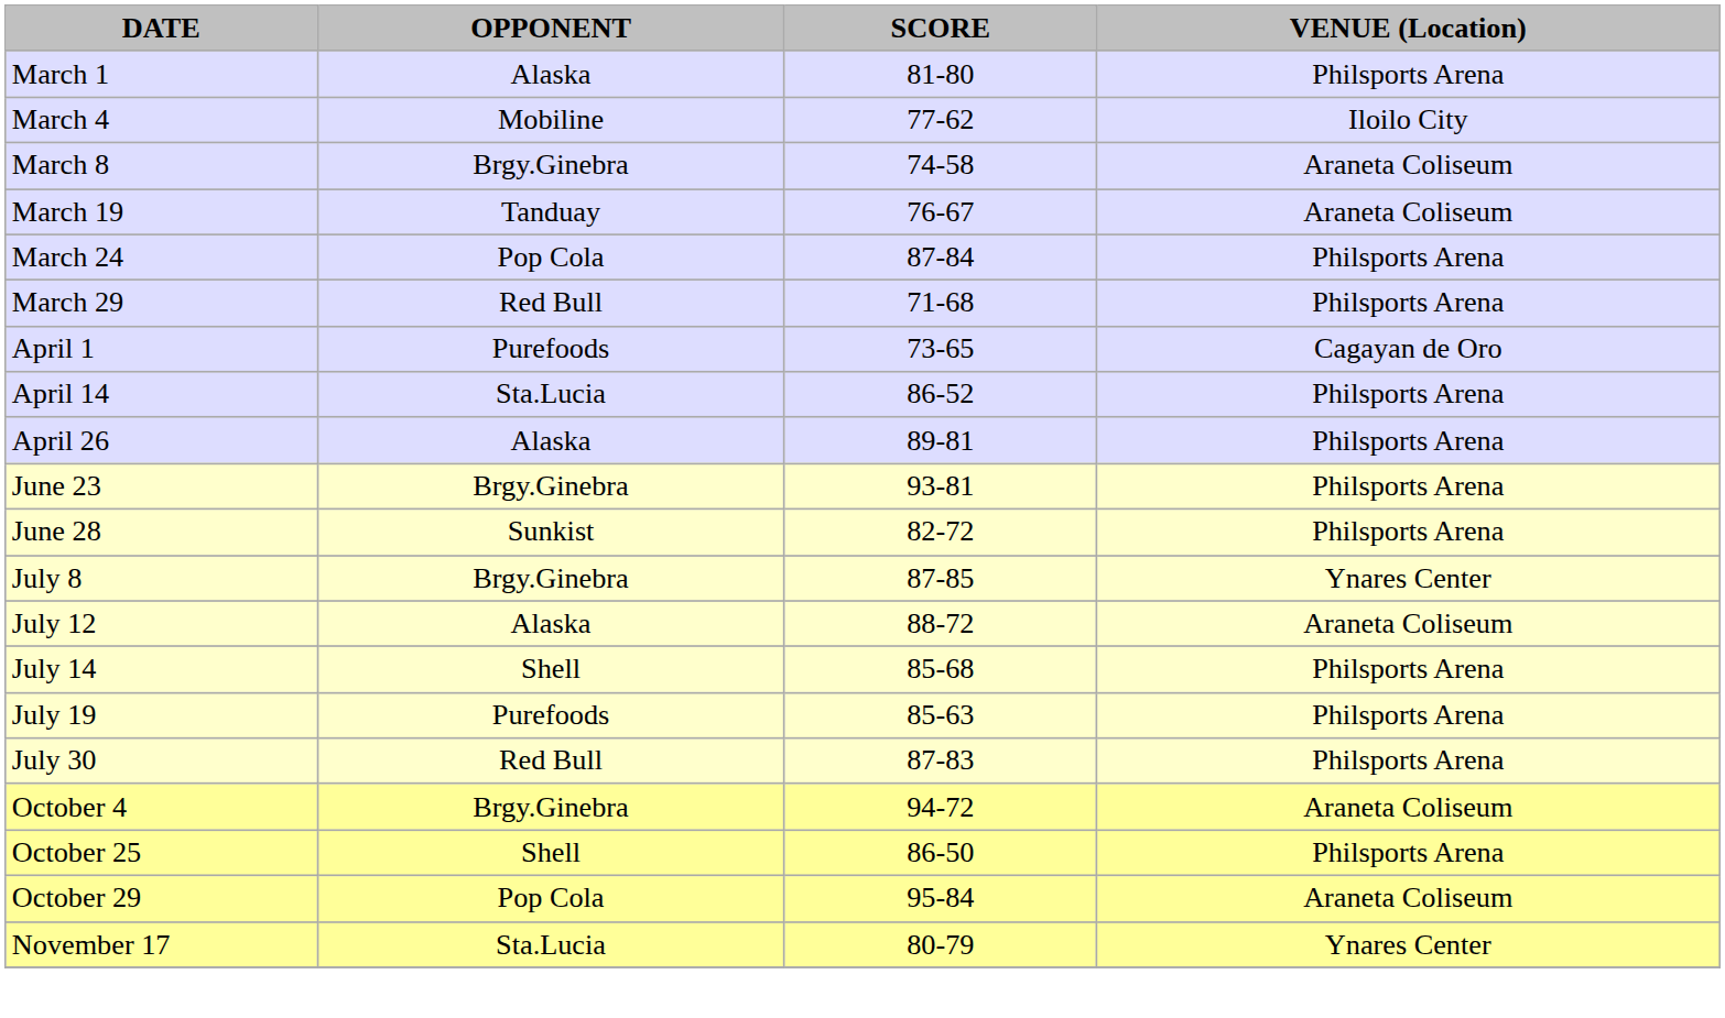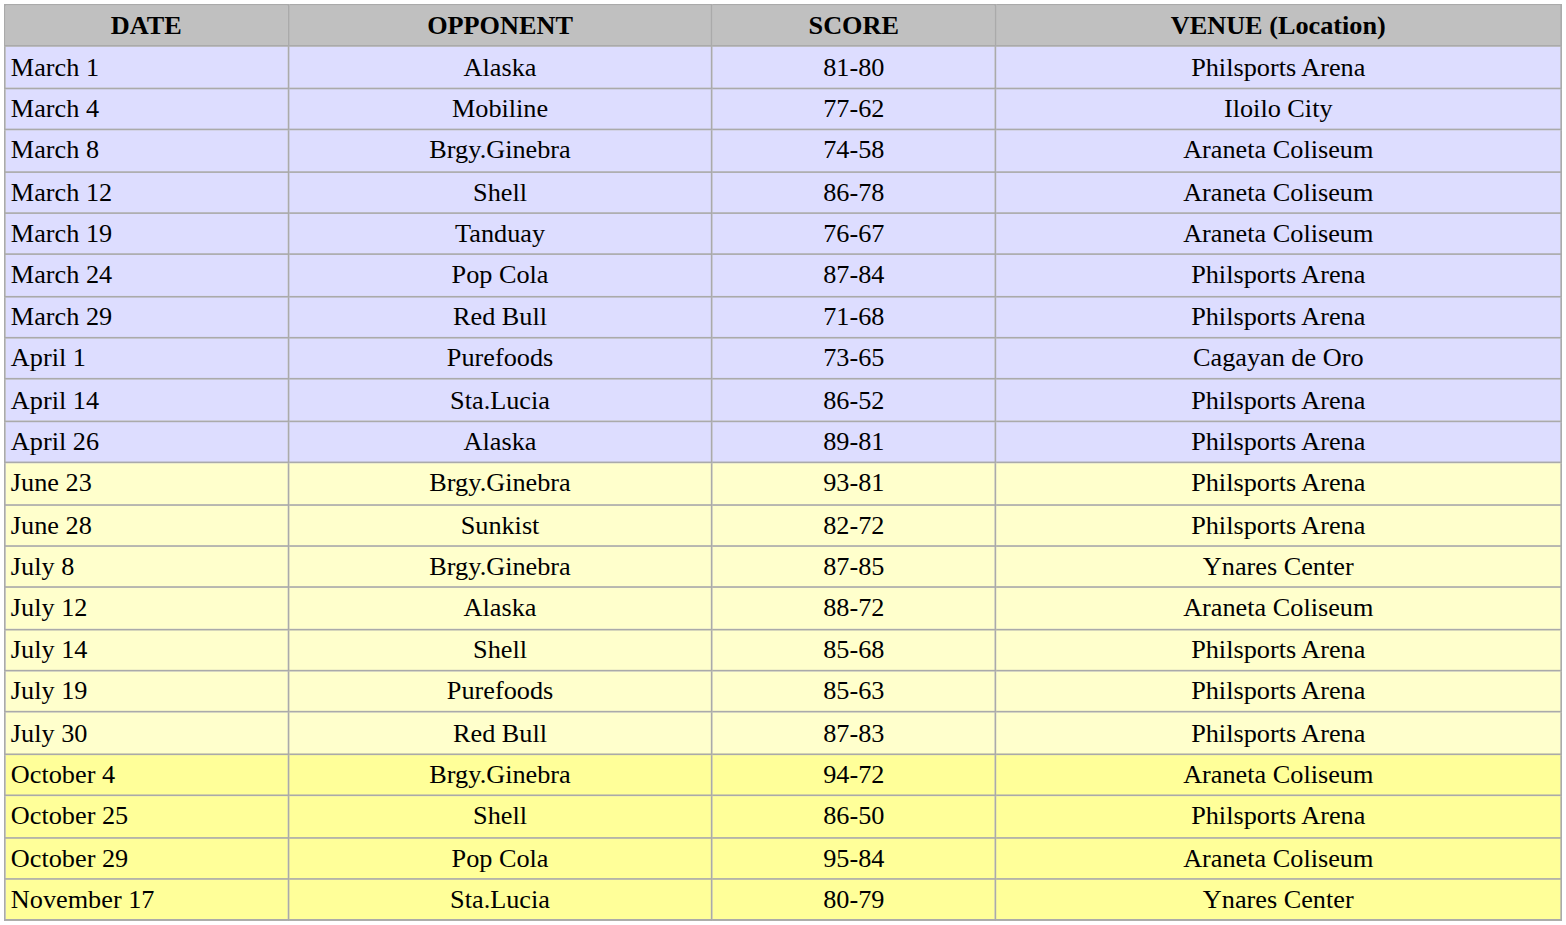 <table class="wikitable" border="1">
 <tr>
 <th style="background:#C0C0C0;" width="10%"><strong>DATE</strong></th>
 <th style="background:#C0C0C0;" width="15%"><strong>OPPONENT</strong></th>
 <th style="background:#C0C0C0;" width="10%"><strong>SCORE</strong></th>
 <th style="background:#C0C0C0;" width="20%"><strong>VENUE (Location)</strong></th>
 </tr>
 <tr bgcolor=#DDDDFF>
 <td>March 1</td>
 <td align=center>Alaska</td>
 <td align=center>81-80 </td>
 <td align=center>Philsports Arena</td>
 </tr>
 <tr bgcolor=#DDDDFF>
 <td>March 4</td>
 <td align=center>Mobiline</td>
 <td align=center>77-62</td>
 <td align=center>Iloilo City</td>
 </tr>
 <tr bgcolor=#DDDDFF>
 <td>March 8</td>
 <td align=center>Brgy.Ginebra</td>
 <td align=center>74-58</td>
+<td align=center>Araneta Coliseum</td>
+</tr>
+<tr bgcolor=#DDDDFF>
+<td>March 12</td>
+<td align=center>Shell</td>
+<td align=center>86-78</td>
 <td align=center>Araneta Coliseum</td>
 </tr>
 <tr bgcolor=#DDDDFF>
 <td>March 19</td>
 <td align=center>Tanduay</td>
 <td align=center>76-67 </td>
 <td align=center>Araneta Coliseum</td>
 </tr>
 <tr bgcolor=#DDDDFF>
 <td>March 24</td>
 <td align=center>Pop Cola</td>
 <td align=center>87-84</td>
 <td align=center>Philsports Arena</td>
 </tr>
 <tr bgcolor=#DDDDFF>
 <td>March 29</td>
 <td align=center>Red Bull</td>
 <td align=center>71-68 </td>
 <td align=center>Philsports Arena</td>
 </tr>
 <tr bgcolor=#DDDDFF>
 <td>April 1</td>
 <td align=center>Purefoods</td>
 <td align=center>73-65</td>
 <td align=center>Cagayan de Oro</td>
 </tr>
 <tr bgcolor=#DDDDFF>
 <td>April 14</td>
 <td align=center>Sta.Lucia</td>
 <td align=center>86-52</td>
 <td align=center>Philsports Arena</td>
 </tr>
 <tr bgcolor=#DDDDFF>
 <td>April 26</td>
 <td align=center>Alaska</td>
 <td align=center>89-81</td>
 <td align=center>Philsports Arena</td>
 </tr>
 <tr bgcolor=#FFFFCC>
 <td>June 23</td>
 <td align=center>Brgy.Ginebra</td>
 <td align=center>93-81</td>
 <td align=center>Philsports Arena</td>
 </tr>
 <tr bgcolor=#FFFFCC>
 <td>June 28</td>
 <td align=center>Sunkist</td>
 <td align=center>82-72</td>
 <td align=center>Philsports Arena</td>
 </tr>
 <tr bgcolor=#FFFFCC>
 <td>July 8</td>
 <td align=center>Brgy.Ginebra</td>
 <td align=center>87-85</td>
 <td align=center>Ynares Center</td>
 </tr>
 <tr bgcolor=#FFFFCC>
 <td>July 12</td>
 <td align=center>Alaska</td>
 <td align=center>88-72</td>
 <td align=center>Araneta Coliseum</td>
 </tr>
 <tr bgcolor=#FFFFCC>
 <td>July 14</td>
 <td align=center>Shell</td>
 <td align=center>85-68</td>
 <td align=center>Philsports Arena</td>
 </tr>
 <tr bgcolor=#FFFFCC>
 <td>July 19</td>
 <td align=center>Purefoods</td>
 <td align=center>85-63 </td>
 <td align=center>Philsports Arena</td>
 </tr>
 <tr bgcolor=#FFFFCC>
 <td>July 30</td>
 <td align=center>Red Bull</td>
 <td align=center>87-83</td>
 <td align=center>Philsports Arena</td>
 </tr>
 <tr bgcolor=#FFFF99>
 <td>October 4</td>
 <td align=center>Brgy.Ginebra</td>
 <td align=center>94-72</td>
 <td align=center>Araneta Coliseum</td>
 </tr>
 <tr bgcolor=#FFFF99>
 <td>October 25</td>
 <td align=center>Shell</td>
 <td align=center>86-50</td>
 <td align=center>Philsports Arena</td>
 </tr>
 <tr bgcolor=#FFFF99>
 <td>October 29</td>
 <td align=center>Pop Cola</td>
 <td align=center>95-84</td>
 <td align=center>Araneta Coliseum</td>
 </tr>
 <tr bgcolor=#FFFF99>
 <td>November 17</td>
 <td align=center>Sta.Lucia</td>
 <td align=center>80-79</td>
 <td align=center>Ynares Center</td>
 </tr>
 <tr>
 </tr>
 </table>
